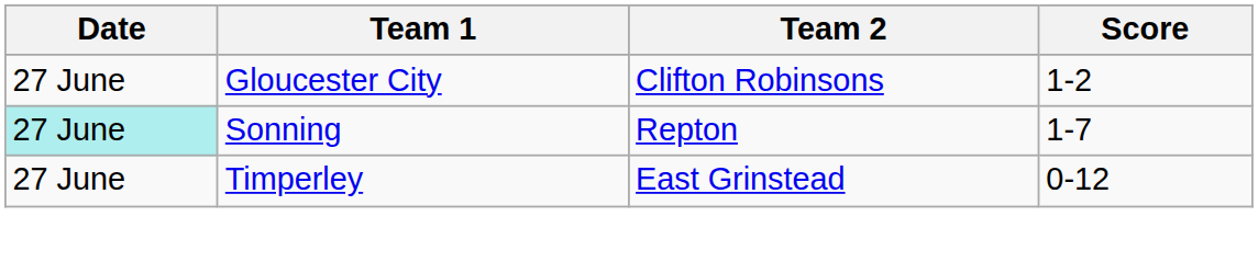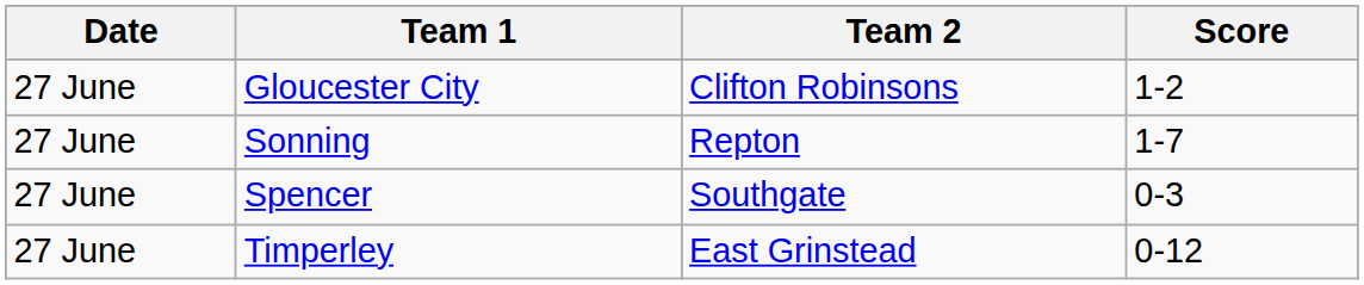 <table class="wikitable" style="font-size: 100%">
 <tr>
 <th width=100>Date</th>
 <th width=200>Team 1</th>
 <th width=200>Team 2</th>
 <th width=100>Score</th>
 </tr>
 <tr>
 <td>27 June</td>
 <td><a href='#'>Gloucester City</a></td>
 <td><a href='#'>Clifton Robinsons</a></td>
 <td>1-2 </td>
 </tr>
 <tr>
-<td style="background: paleturquoise;">27 June</td>
+<td>27 June</td>
 <td><a href='#'>Sonning</a></td>
 <td><a href='#'>Repton</a></td>
 <td>1-7 </td>
+</tr>
+<tr>
+<td>27 June</td>
+<td><a href='#'>Spencer</a></td>
+<td><a href='#'>Southgate</a></td>
+<td>0-3 </td>
 </tr>
 <tr>
 <td>27 June</td>
 <td><a href='#'>Timperley</a></td>
 <td><a href='#'>East Grinstead</a></td>
 <td>0-12 </td>
 </tr>
 </table>
